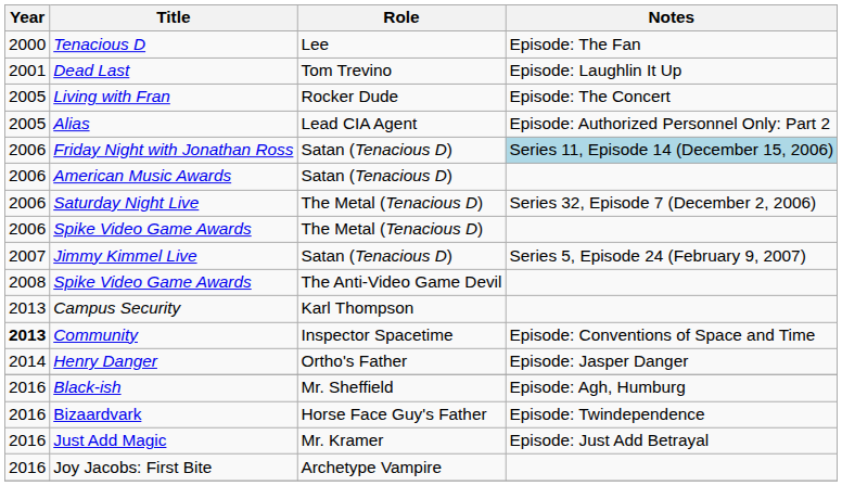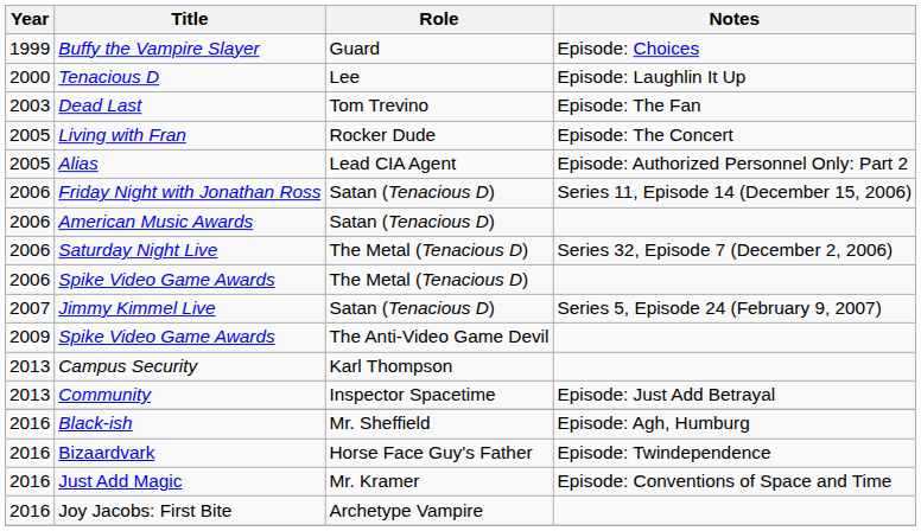 <table class="wikitable sortable">
 <tr>
 <th>Year</th>
 <th>Title</th>
 <th>Role</th>
 <th>Notes</th>
 </tr>
 <tr>
+<td>1999</td>
+<td><em><a href='#'>Buffy the Vampire Slayer</a></em></td>
+<td>Guard</td>
+<td>Episode: <a href='#'>Choices</a></td>
+</tr>
+<tr>
 <td>2000</td>
 <td><em><a href='#'>Tenacious D</a></em></td>
 <td>Lee</td>
-<td>Episode: The Fan</td>
+<td>Episode: Laughlin It Up</td>
 </tr>
 <tr>
-<td>2001</td>
+<td>2003</td>
 <td><em><a href='#'>Dead Last</a></em></td>
 <td>Tom Trevino</td>
-<td>Episode: Laughlin It Up</td>
+<td>Episode: The Fan</td>
 </tr>
 <tr>
 <td>2005</td>
 <td><em><a href='#'>Living with Fran</a></em></td>
 <td>Rocker Dude</td>
 <td>Episode: The Concert</td>
 </tr>
 <tr>
 <td>2005</td>
 <td><em><a href='#'>Alias</a></em></td>
 <td>Lead CIA Agent</td>
 <td>Episode:  Authorized Personnel Only: Part 2</td>
 </tr>
 <tr>
 <td>2006</td>
 <td><em><a href='#'>Friday Night with Jonathan Ross</a></em></td>
 <td>Satan (<em>Tenacious D</em>)</td>
-<td style="background: lightblue;">Series 11, Episode 14 (December 15, 2006)</td>
+<td>Series 11, Episode 14 (December 15, 2006)</td>
 </tr>
 <tr>
 <td>2006</td>
 <td><em><a href='#'>American Music Awards</a></em></td>
 <td>Satan (<em>Tenacious D</em>)</td>
 <td></td>
 </tr>
 <tr>
 <td>2006</td>
 <td><em><a href='#'>Saturday Night Live</a></em></td>
 <td>The Metal (<em>Tenacious D</em>)</td>
 <td>Series 32, Episode 7 (December 2, 2006)</td>
 </tr>
 <tr>
 <td>2006</td>
 <td><em><a href='#'>Spike Video Game Awards</a></em></td>
 <td>The Metal (<em>Tenacious D</em>)</td>
 <td></td>
 </tr>
 <tr>
 <td>2007</td>
 <td><em><a href='#'>Jimmy Kimmel Live</a></em></td>
 <td>Satan (<em>Tenacious D</em>)</td>
 <td>Series 5, Episode 24 (February 9, 2007)</td>
 </tr>
 <tr>
-<td>2008</td>
+<td>2009</td>
 <td><em><a href='#'>Spike Video Game Awards</a></em></td>
 <td>The Anti-Video Game Devil</td>
 <td></td>
 </tr>
 <tr>
 <td>2013</td>
 <td><em>Campus Security</em></td>
 <td>Karl Thompson</td>
 <td></td>
 </tr>
 <tr>
-<td><strong>2013</strong></td>
+<td>2013</td>
 <td><em><a href='#'>Community</a></em></td>
 <td>Inspector Spacetime</td>
-<td>Episode: Conventions of Space and Time</td>
-</tr>
-<tr>
-<td>2014</td>
-<td><em><a href='#'>Henry Danger</a></em></td>
-<td>Ortho's Father</td>
-<td>Episode: Jasper Danger</td>
+<td>Episode: Just Add Betrayal</td>
 </tr>
 <tr>
 </tr>
 <tr>
 <td>2016</td>
 <td><em><a href='#'>Black-ish</a></em></td>
 <td>Mr. Sheffield</td>
 <td>Episode: Agh, Humburg</td>
 </tr>
 <tr>
 <td>2016</td>
 <td><a href='#'>Bizaardvark</a></td>
 <td>Horse Face Guy's Father</td>
 <td>Episode: Twindependence</td>
 </tr>
 <tr>
 <td>2016</td>
 <td><a href='#'>Just Add Magic</a></td>
 <td>Mr. Kramer</td>
-<td>Episode: Just Add Betrayal</td>
+<td>Episode: Conventions of Space and Time</td>
 </tr>
 <tr>
 <td>2016</td>
 <td>Joy Jacobs: First Bite</td>
 <td>Archetype Vampire</td>
 <td></td>
 </tr>
 <tr>
 </tr>
 </table>
